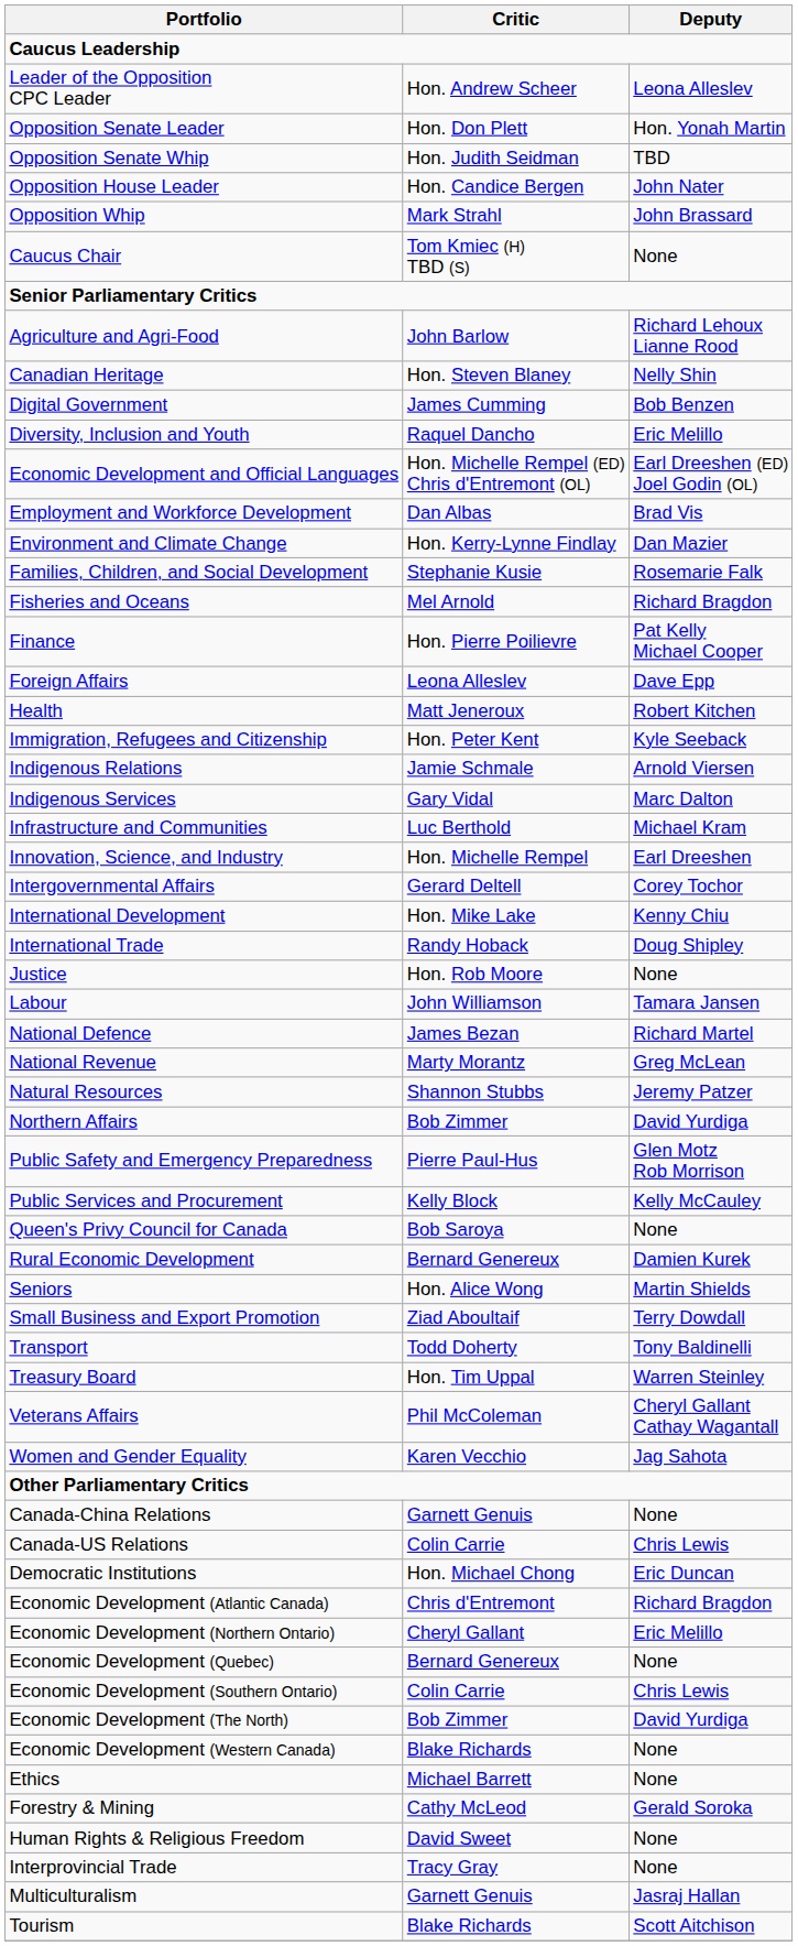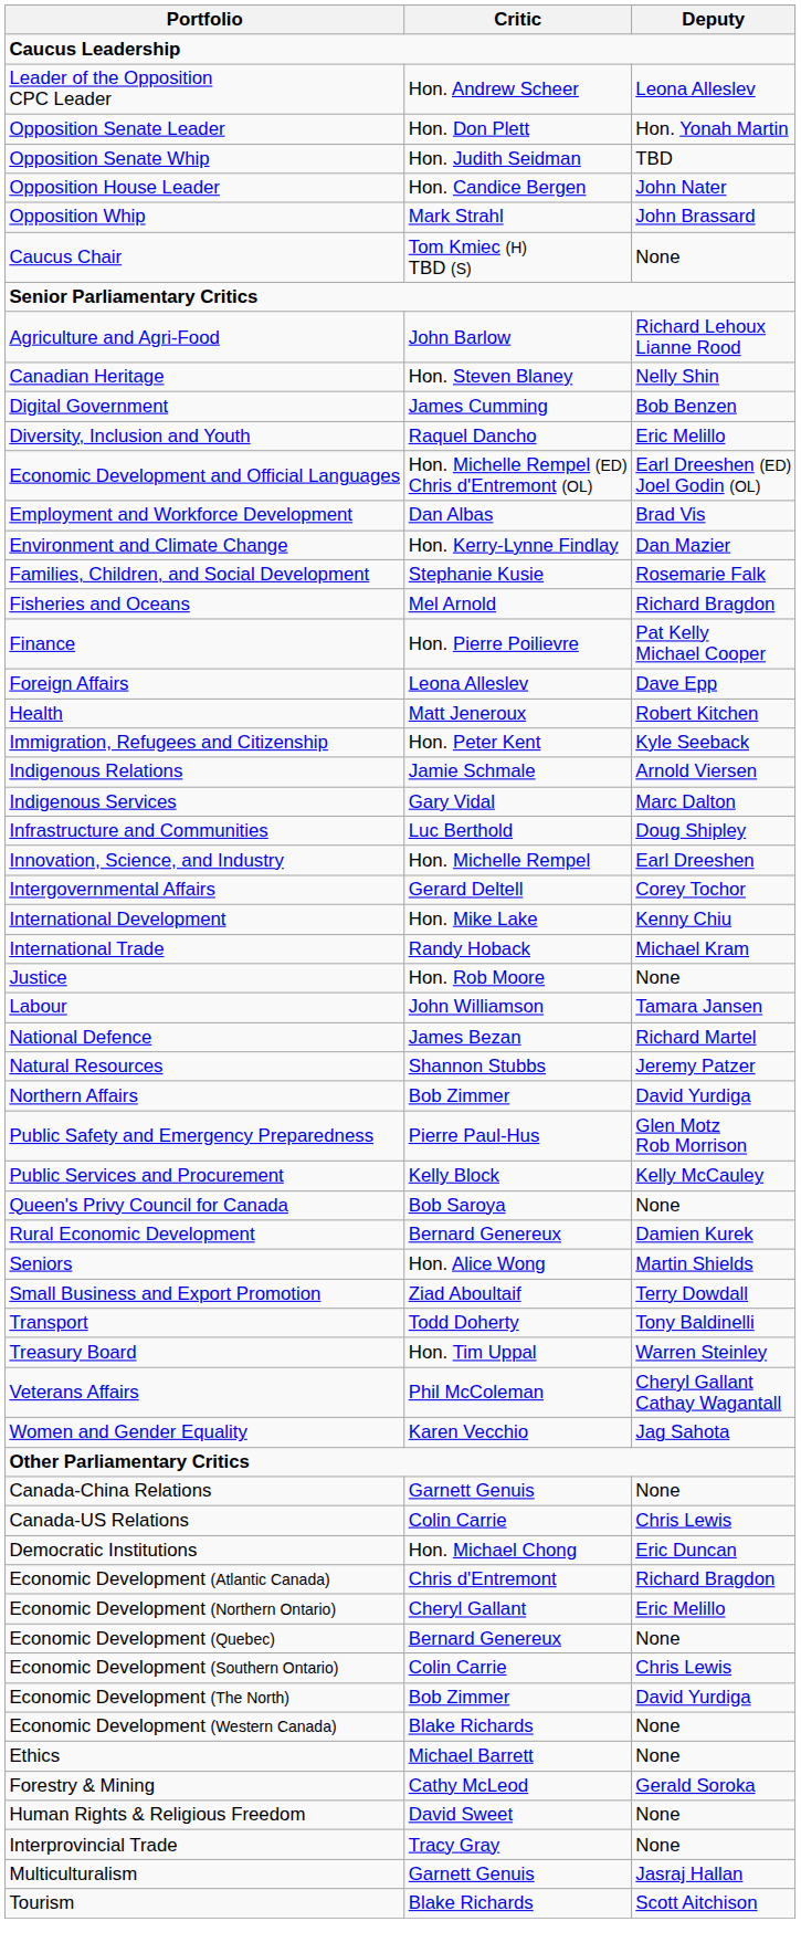 <table class="wikitable collapsible collapsed">
 <tr>
 <th>Portfolio</th>
 <th>Critic</th>
 <th>Deputy</th>
 </tr>
 <tr>
 <td colspan="3"><strong>Caucus Leadership</strong></td>
 </tr>
 <tr>
 <td><a href='#'>Leader of the Opposition</a><br>CPC Leader</td>
 <td>Hon. <a href='#'>Andrew Scheer</a></td>
 <td><a href='#'>Leona Alleslev</a></td>
 </tr>
 <tr>
 <td><a href='#'>Opposition Senate Leader</a></td>
 <td>Hon. <a href='#'>Don Plett</a></td>
 <td>Hon. <a href='#'>Yonah Martin</a></td>
 </tr>
 <tr>
 <td><a href='#'>Opposition Senate Whip</a></td>
 <td>Hon. <a href='#'>Judith Seidman</a></td>
 <td>TBD</td>
 </tr>
 <tr>
 <td><a href='#'>Opposition House Leader</a></td>
 <td>Hon. <a href='#'>Candice Bergen</a></td>
 <td><a href='#'>John Nater</a></td>
 </tr>
 <tr>
 <td><a href='#'>Opposition Whip</a></td>
 <td><a href='#'>Mark Strahl</a></td>
 <td><a href='#'>John Brassard</a></td>
 </tr>
 <tr>
 <td><a href='#'>Caucus Chair</a></td>
 <td><a href='#'>Tom Kmiec</a> <small>(H)</small><br>TBD <small>(S)</small></td>
 <td>None</td>
 </tr>
 <tr>
 <td colspan="3"><strong>Senior Parliamentary Critics</strong></td>
 </tr>
 <tr>
 <td><a href='#'>Agriculture and Agri-Food</a></td>
 <td><a href='#'>John Barlow</a></td>
 <td><a href='#'>Richard Lehoux</a><br><a href='#'>Lianne Rood</a></td>
 </tr>
 <tr>
 <td><a href='#'>Canadian Heritage</a></td>
 <td>Hon. <a href='#'>Steven Blaney</a></td>
 <td><a href='#'>Nelly Shin</a></td>
 </tr>
 <tr>
 <td><a href='#'>Digital Government</a></td>
 <td><a href='#'>James Cumming</a></td>
 <td><a href='#'>Bob Benzen</a></td>
 </tr>
 <tr>
 <td><a href='#'>Diversity, Inclusion and Youth</a></td>
 <td><a href='#'>Raquel Dancho</a></td>
 <td><a href='#'>Eric Melillo</a></td>
 </tr>
 <tr>
 <td><a href='#'>Economic Development and Official Languages</a></td>
 <td>Hon. <a href='#'>Michelle Rempel</a> <small>(ED)</small><br><a href='#'>Chris d'Entremont</a> <small>(OL)</small></td>
 <td><a href='#'>Earl Dreeshen</a> <small>(ED)</small><br><a href='#'>Joel Godin</a> <small>(OL)</small></td>
 </tr>
 <tr>
 <td><a href='#'>Employment and Workforce Development</a></td>
 <td><a href='#'>Dan Albas</a></td>
 <td><a href='#'>Brad Vis</a></td>
 </tr>
 <tr>
 <td><a href='#'>Environment and Climate Change</a></td>
 <td>Hon. <a href='#'>Kerry-Lynne Findlay</a></td>
 <td><a href='#'>Dan Mazier</a></td>
 </tr>
 <tr>
 <td><a href='#'>Families, Children, and Social Development</a></td>
 <td><a href='#'>Stephanie Kusie</a></td>
 <td><a href='#'>Rosemarie Falk</a></td>
 </tr>
 <tr>
 <td><a href='#'>Fisheries and Oceans</a></td>
 <td><a href='#'>Mel Arnold</a></td>
 <td><a href='#'>Richard Bragdon</a></td>
 </tr>
 <tr>
 <td><a href='#'>Finance</a></td>
 <td>Hon. <a href='#'>Pierre Poilievre</a></td>
 <td><a href='#'>Pat Kelly</a><br><a href='#'>Michael Cooper</a></td>
 </tr>
 <tr>
 <td><a href='#'>Foreign Affairs</a></td>
 <td><a href='#'>Leona Alleslev</a></td>
 <td><a href='#'>Dave Epp</a></td>
 </tr>
 <tr>
 <td><a href='#'>Health</a></td>
 <td><a href='#'>Matt Jeneroux</a></td>
 <td><a href='#'>Robert Kitchen</a></td>
 </tr>
 <tr>
 <td><a href='#'>Immigration, Refugees and Citizenship</a></td>
 <td>Hon. <a href='#'>Peter Kent</a></td>
 <td><a href='#'>Kyle Seeback</a></td>
 </tr>
 <tr>
 <td><a href='#'>Indigenous Relations</a></td>
 <td><a href='#'>Jamie Schmale</a></td>
 <td><a href='#'>Arnold Viersen</a></td>
 </tr>
 <tr>
 <td><a href='#'>Indigenous Services</a></td>
 <td><a href='#'>Gary Vidal</a></td>
 <td><a href='#'>Marc Dalton</a></td>
 </tr>
 <tr>
 <td><a href='#'>Infrastructure and Communities</a></td>
 <td><a href='#'>Luc Berthold</a></td>
-<td><a href='#'>Michael Kram</a></td>
+<td><a href='#'>Doug Shipley</a></td>
 </tr>
 <tr>
 <td><a href='#'>Innovation, Science, and Industry</a></td>
 <td>Hon. <a href='#'>Michelle Rempel</a></td>
 <td><a href='#'>Earl Dreeshen</a></td>
 </tr>
 <tr>
 <td><a href='#'>Intergovernmental Affairs</a></td>
 <td><a href='#'>Gerard Deltell</a></td>
 <td><a href='#'>Corey Tochor</a></td>
 </tr>
 <tr>
 <td><a href='#'>International Development</a></td>
 <td>Hon. <a href='#'>Mike Lake</a></td>
 <td><a href='#'>Kenny Chiu</a></td>
 </tr>
 <tr>
 <td><a href='#'>International Trade</a></td>
 <td><a href='#'>Randy Hoback</a></td>
-<td><a href='#'>Doug Shipley</a></td>
+<td><a href='#'>Michael Kram</a></td>
 </tr>
 <tr>
 <td><a href='#'>Justice</a></td>
 <td>Hon. <a href='#'>Rob Moore</a></td>
 <td>None</td>
 </tr>
 <tr>
 <td><a href='#'>Labour</a></td>
 <td><a href='#'>John Williamson</a></td>
 <td><a href='#'>Tamara Jansen</a></td>
 </tr>
 <tr>
 <td><a href='#'>National Defence</a></td>
 <td><a href='#'>James Bezan</a></td>
 <td><a href='#'>Richard Martel</a></td>
-</tr>
-<tr>
-<td><a href='#'>National Revenue</a></td>
-<td><a href='#'>Marty Morantz</a></td>
-<td><a href='#'>Greg McLean</a></td>
 </tr>
 <tr>
 <td><a href='#'>Natural Resources</a></td>
 <td><a href='#'>Shannon Stubbs</a></td>
 <td><a href='#'>Jeremy Patzer</a></td>
 </tr>
 <tr>
 <td><a href='#'>Northern Affairs</a></td>
 <td><a href='#'>Bob Zimmer</a></td>
 <td><a href='#'>David Yurdiga</a></td>
 </tr>
 <tr>
 <td><a href='#'>Public Safety and Emergency Preparedness</a></td>
 <td><a href='#'>Pierre Paul-Hus</a></td>
 <td><a href='#'>Glen Motz</a><br><a href='#'>Rob Morrison</a></td>
 </tr>
 <tr>
 <td><a href='#'>Public Services and Procurement</a></td>
 <td><a href='#'>Kelly Block</a></td>
 <td><a href='#'>Kelly McCauley</a></td>
 </tr>
 <tr>
 <td><a href='#'>Queen's Privy Council for Canada</a></td>
 <td><a href='#'>Bob Saroya</a></td>
 <td>None</td>
 </tr>
 <tr>
 <td><a href='#'>Rural Economic Development</a></td>
 <td><a href='#'>Bernard Genereux</a></td>
 <td><a href='#'>Damien Kurek</a></td>
 </tr>
 <tr>
 <td><a href='#'>Seniors</a></td>
 <td>Hon. <a href='#'>Alice Wong</a></td>
 <td><a href='#'>Martin Shields</a></td>
 </tr>
 <tr>
 <td><a href='#'>Small Business and Export Promotion</a></td>
 <td><a href='#'>Ziad Aboultaif</a></td>
 <td><a href='#'>Terry Dowdall</a></td>
 </tr>
 <tr>
 <td><a href='#'>Transport</a></td>
 <td><a href='#'>Todd Doherty</a></td>
 <td><a href='#'>Tony Baldinelli</a></td>
 </tr>
 <tr>
 <td><a href='#'>Treasury Board</a></td>
 <td>Hon. <a href='#'>Tim Uppal</a></td>
 <td><a href='#'>Warren Steinley</a></td>
 </tr>
 <tr>
 <td><a href='#'>Veterans Affairs</a></td>
 <td><a href='#'>Phil McColeman</a></td>
 <td><a href='#'>Cheryl Gallant</a><br><a href='#'>Cathay Wagantall</a></td>
 </tr>
 <tr>
 <td><a href='#'>Women and Gender Equality</a></td>
 <td><a href='#'>Karen Vecchio</a></td>
 <td><a href='#'>Jag Sahota</a></td>
 </tr>
 <tr>
 <td colspan="3"><strong>Other Parliamentary Critics</strong></td>
 </tr>
 <tr>
 <td>Canada-China Relations</td>
 <td><a href='#'>Garnett Genuis</a></td>
 <td>None</td>
 </tr>
 <tr>
 <td>Canada-US Relations</td>
 <td><a href='#'>Colin Carrie</a></td>
 <td><a href='#'>Chris Lewis</a></td>
 </tr>
 <tr>
 <td>Democratic Institutions</td>
 <td>Hon. <a href='#'>Michael Chong</a></td>
 <td><a href='#'>Eric Duncan</a></td>
 </tr>
 <tr>
 <td>Economic Development <small>(Atlantic Canada)</small></td>
 <td><a href='#'>Chris d'Entremont</a></td>
 <td><a href='#'>Richard Bragdon</a></td>
 </tr>
 <tr>
 <td>Economic Development <small>(Northern Ontario)</small></td>
 <td><a href='#'>Cheryl Gallant</a></td>
 <td><a href='#'>Eric Melillo</a></td>
 </tr>
 <tr>
 <td>Economic Development <small>(Quebec)</small></td>
 <td><a href='#'>Bernard Genereux</a></td>
 <td>None</td>
 </tr>
 <tr>
 <td>Economic Development <small>(Southern Ontario)</small></td>
 <td><a href='#'>Colin Carrie</a></td>
 <td><a href='#'>Chris Lewis</a></td>
 </tr>
 <tr>
 <td>Economic Development <small>(The North)</small></td>
 <td><a href='#'>Bob Zimmer</a></td>
 <td><a href='#'>David Yurdiga</a></td>
 </tr>
 <tr>
 <td>Economic Development <small>(Western Canada)</small></td>
 <td><a href='#'>Blake Richards</a></td>
 <td>None</td>
 </tr>
 <tr>
 <td>Ethics</td>
 <td><a href='#'>Michael Barrett</a></td>
 <td>None</td>
 </tr>
 <tr>
 <td>Forestry & Mining</td>
 <td><a href='#'>Cathy McLeod</a></td>
 <td><a href='#'>Gerald Soroka</a></td>
 </tr>
 <tr>
 <td>Human Rights & Religious Freedom</td>
 <td><a href='#'>David Sweet</a></td>
 <td>None</td>
 </tr>
 <tr>
 <td>Interprovincial Trade</td>
 <td><a href='#'>Tracy Gray</a></td>
 <td>None</td>
 </tr>
 <tr>
 <td>Multiculturalism</td>
 <td><a href='#'>Garnett Genuis</a></td>
 <td><a href='#'>Jasraj Hallan</a></td>
 </tr>
 <tr>
 <td>Tourism</td>
 <td><a href='#'>Blake Richards</a></td>
 <td><a href='#'>Scott Aitchison</a></td>
 </tr>
 <tr>
 </tr>
 </table>
